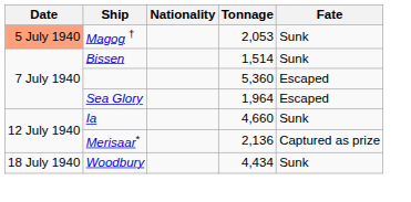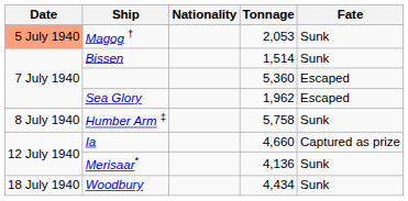 <table class="wikitable">
 <tr>
 <th>Date</th>
 <th>Ship</th>
 <th>Nationality</th>
 <th>Tonnage</th>
 <th>Fate</th>
 </tr>
 <tr>
 <td align="right" style="background: lightsalmon;">5 July 1940</td>
 <td><em><a href='#'>Magog</a></em> <sup>†</sup></td>
 <td align="left"></td>
 <td align="right">2,053</td>
 <td>Sunk</td>
 </tr>
 <tr>
 <td align="right" rowspan="3">7 July 1940</td>
 <td><em><a href='#'>Bissen</a></em></td>
 <td align="left"></td>
 <td align="right">1,514</td>
 <td>Sunk</td>
 </tr>
 <tr>
 <td align="left"></td>
 <td align="left"></td>
 <td align="right">5,360</td>
 <td>Escaped</td>
 </tr>
 <tr>
 <td><em><a href='#'>Sea Glory</a></em></td>
 <td align="left"></td>
-<td align="right">1,964</td>
+<td align="right">1,962</td>
 <td>Escaped</td>
+</tr>
+<tr>
+<td align="right">8 July 1940</td>
+<td><em><a href='#'>Humber Arm</a></em> <sup>‡</sup></td>
+<td align="left"></td>
+<td align="right">5,758</td>
+<td>Sunk</td>
 </tr>
 <tr>
 <td align="right" rowspan="2">12 July 1940</td>
 <td><em><a href='#'>Ia</a></em></td>
 <td align="left"></td>
 <td align="right">4,660</td>
-<td>Sunk</td>
+<td>Captured as prize</td>
 </tr>
 <tr>
 <td><em><a href='#'>Merisaar</a></em><sup>*</sup></td>
 <td align="left"></td>
-<td align="right">2,136</td>
-<td>Captured as prize</td>
+<td align="right">4,136</td>
+<td>Sunk</td>
 </tr>
 <tr>
 <td align="right">18 July 1940</td>
 <td><em><a href='#'>Woodbury</a></em></td>
 <td align="left"></td>
 <td align="right">4,434</td>
 <td>Sunk</td>
 </tr>
 </table>
